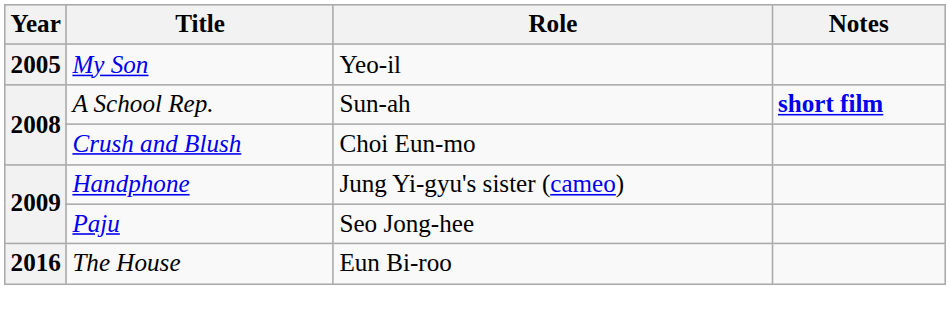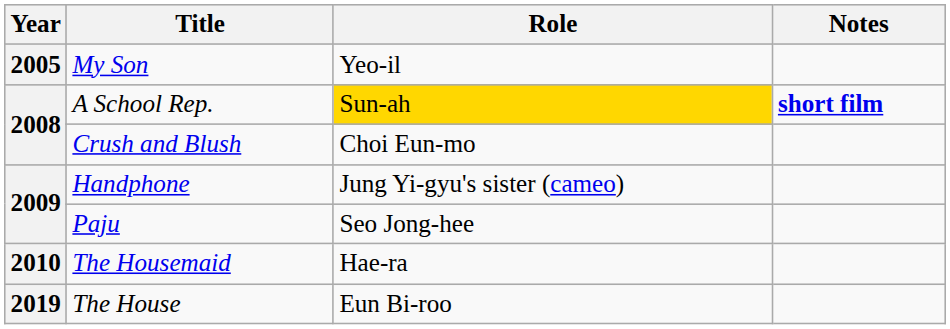 <table class="wikitable plainrowheaders" style="width:600px">
 <tr>
 <th width=10>Year</th>
 <th>Title</th>
 <th>Role</th>
 <th>Notes</th>
 </tr>
 <tr>
 <th scope="row">2005</th>
 <td><em><a href='#'>My Son</a></em></td>
 <td>Yeo-il</td>
 <td></td>
 </tr>
 <tr>
 <th rowspan="2" scope="row">2008</th>
 <td><em>A School Rep.</em></td>
-<td>Sun-ah</td>
+<td style="background: gold;">Sun-ah</td>
 <td><strong><a href='#'>short film</a></strong></td>
 </tr>
 <tr>
 <td><em><a href='#'>Crush and Blush</a></em></td>
 <td>Choi Eun-mo</td>
 <td></td>
 </tr>
 <tr>
 <th rowspan="2" scope="row">2009</th>
 <td><em><a href='#'>Handphone</a></em></td>
 <td>Jung Yi-gyu's sister (<a href='#'>cameo</a>)</td>
 <td></td>
 </tr>
 <tr>
 <td><em><a href='#'>Paju</a></em></td>
 <td>Seo Jong-hee</td>
 <td></td>
 </tr>
 <tr>
-<th scope="row">2016</th>
+<th scope="row">2010</th>
+<td><em><a href='#'>The Housemaid</a></em></td>
+<td>Hae-ra</td>
+<td></td>
+</tr>
+<tr>
+<th scope="row">2019</th>
 <td><em>The House</em></td>
 <td>Eun Bi-roo</td>
 <td></td>
 </tr>
 </table>
